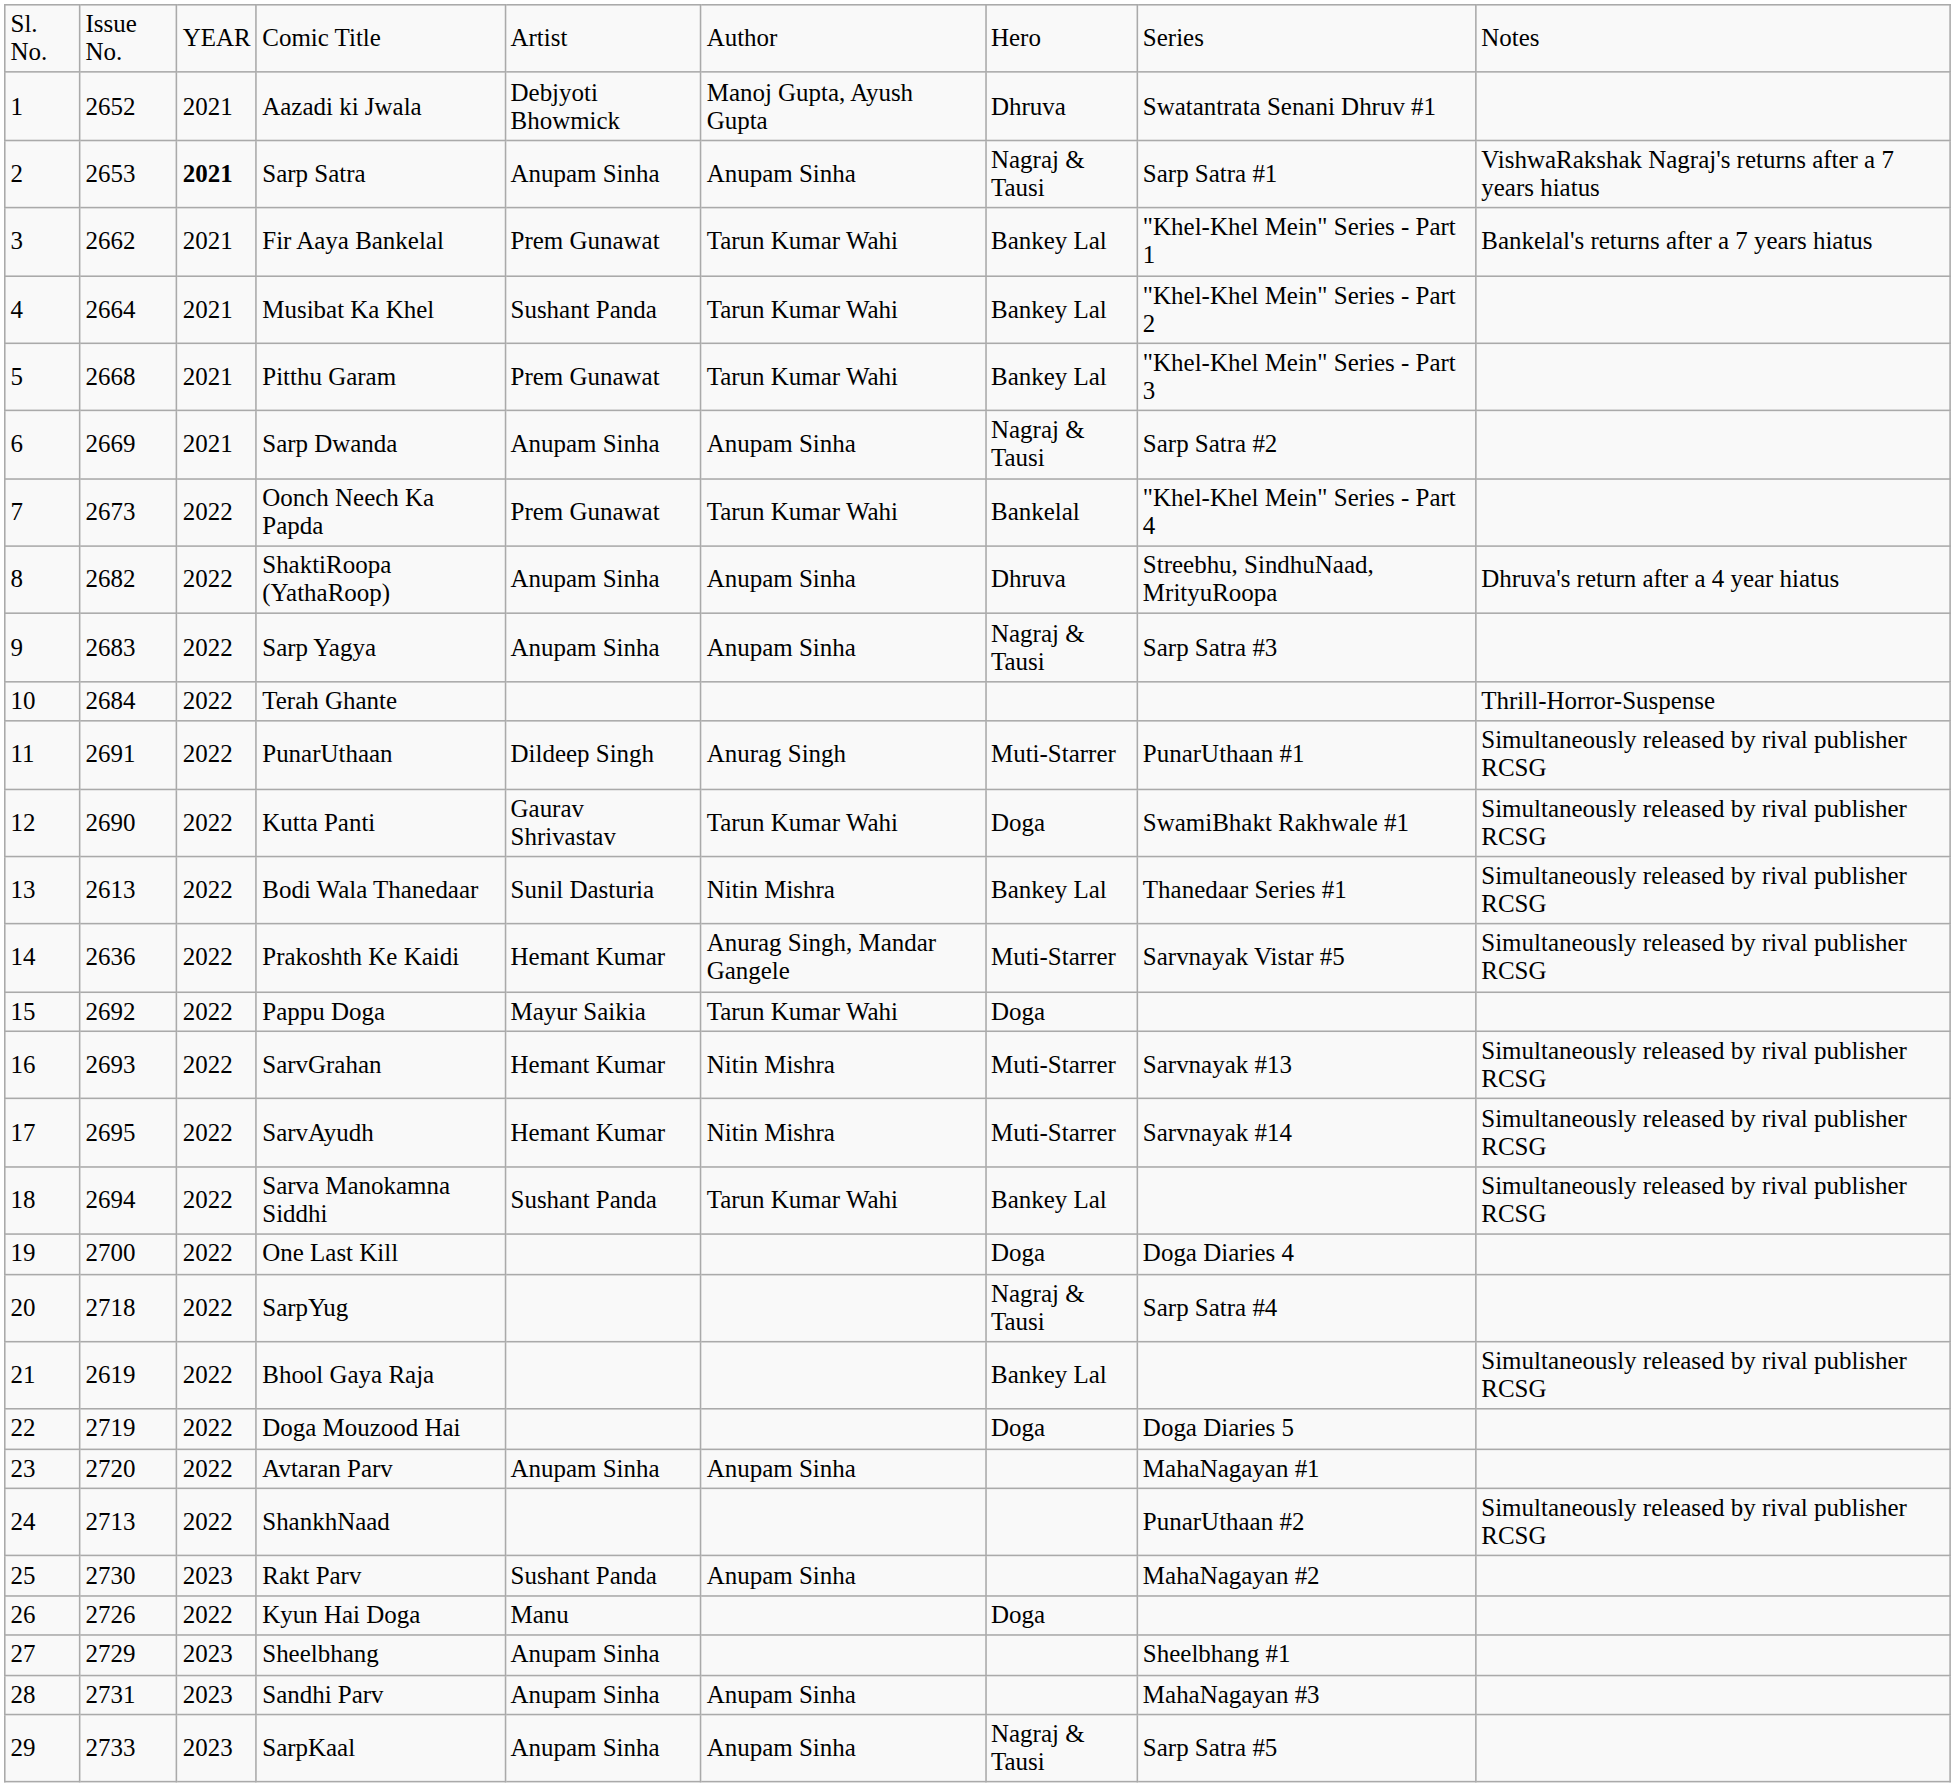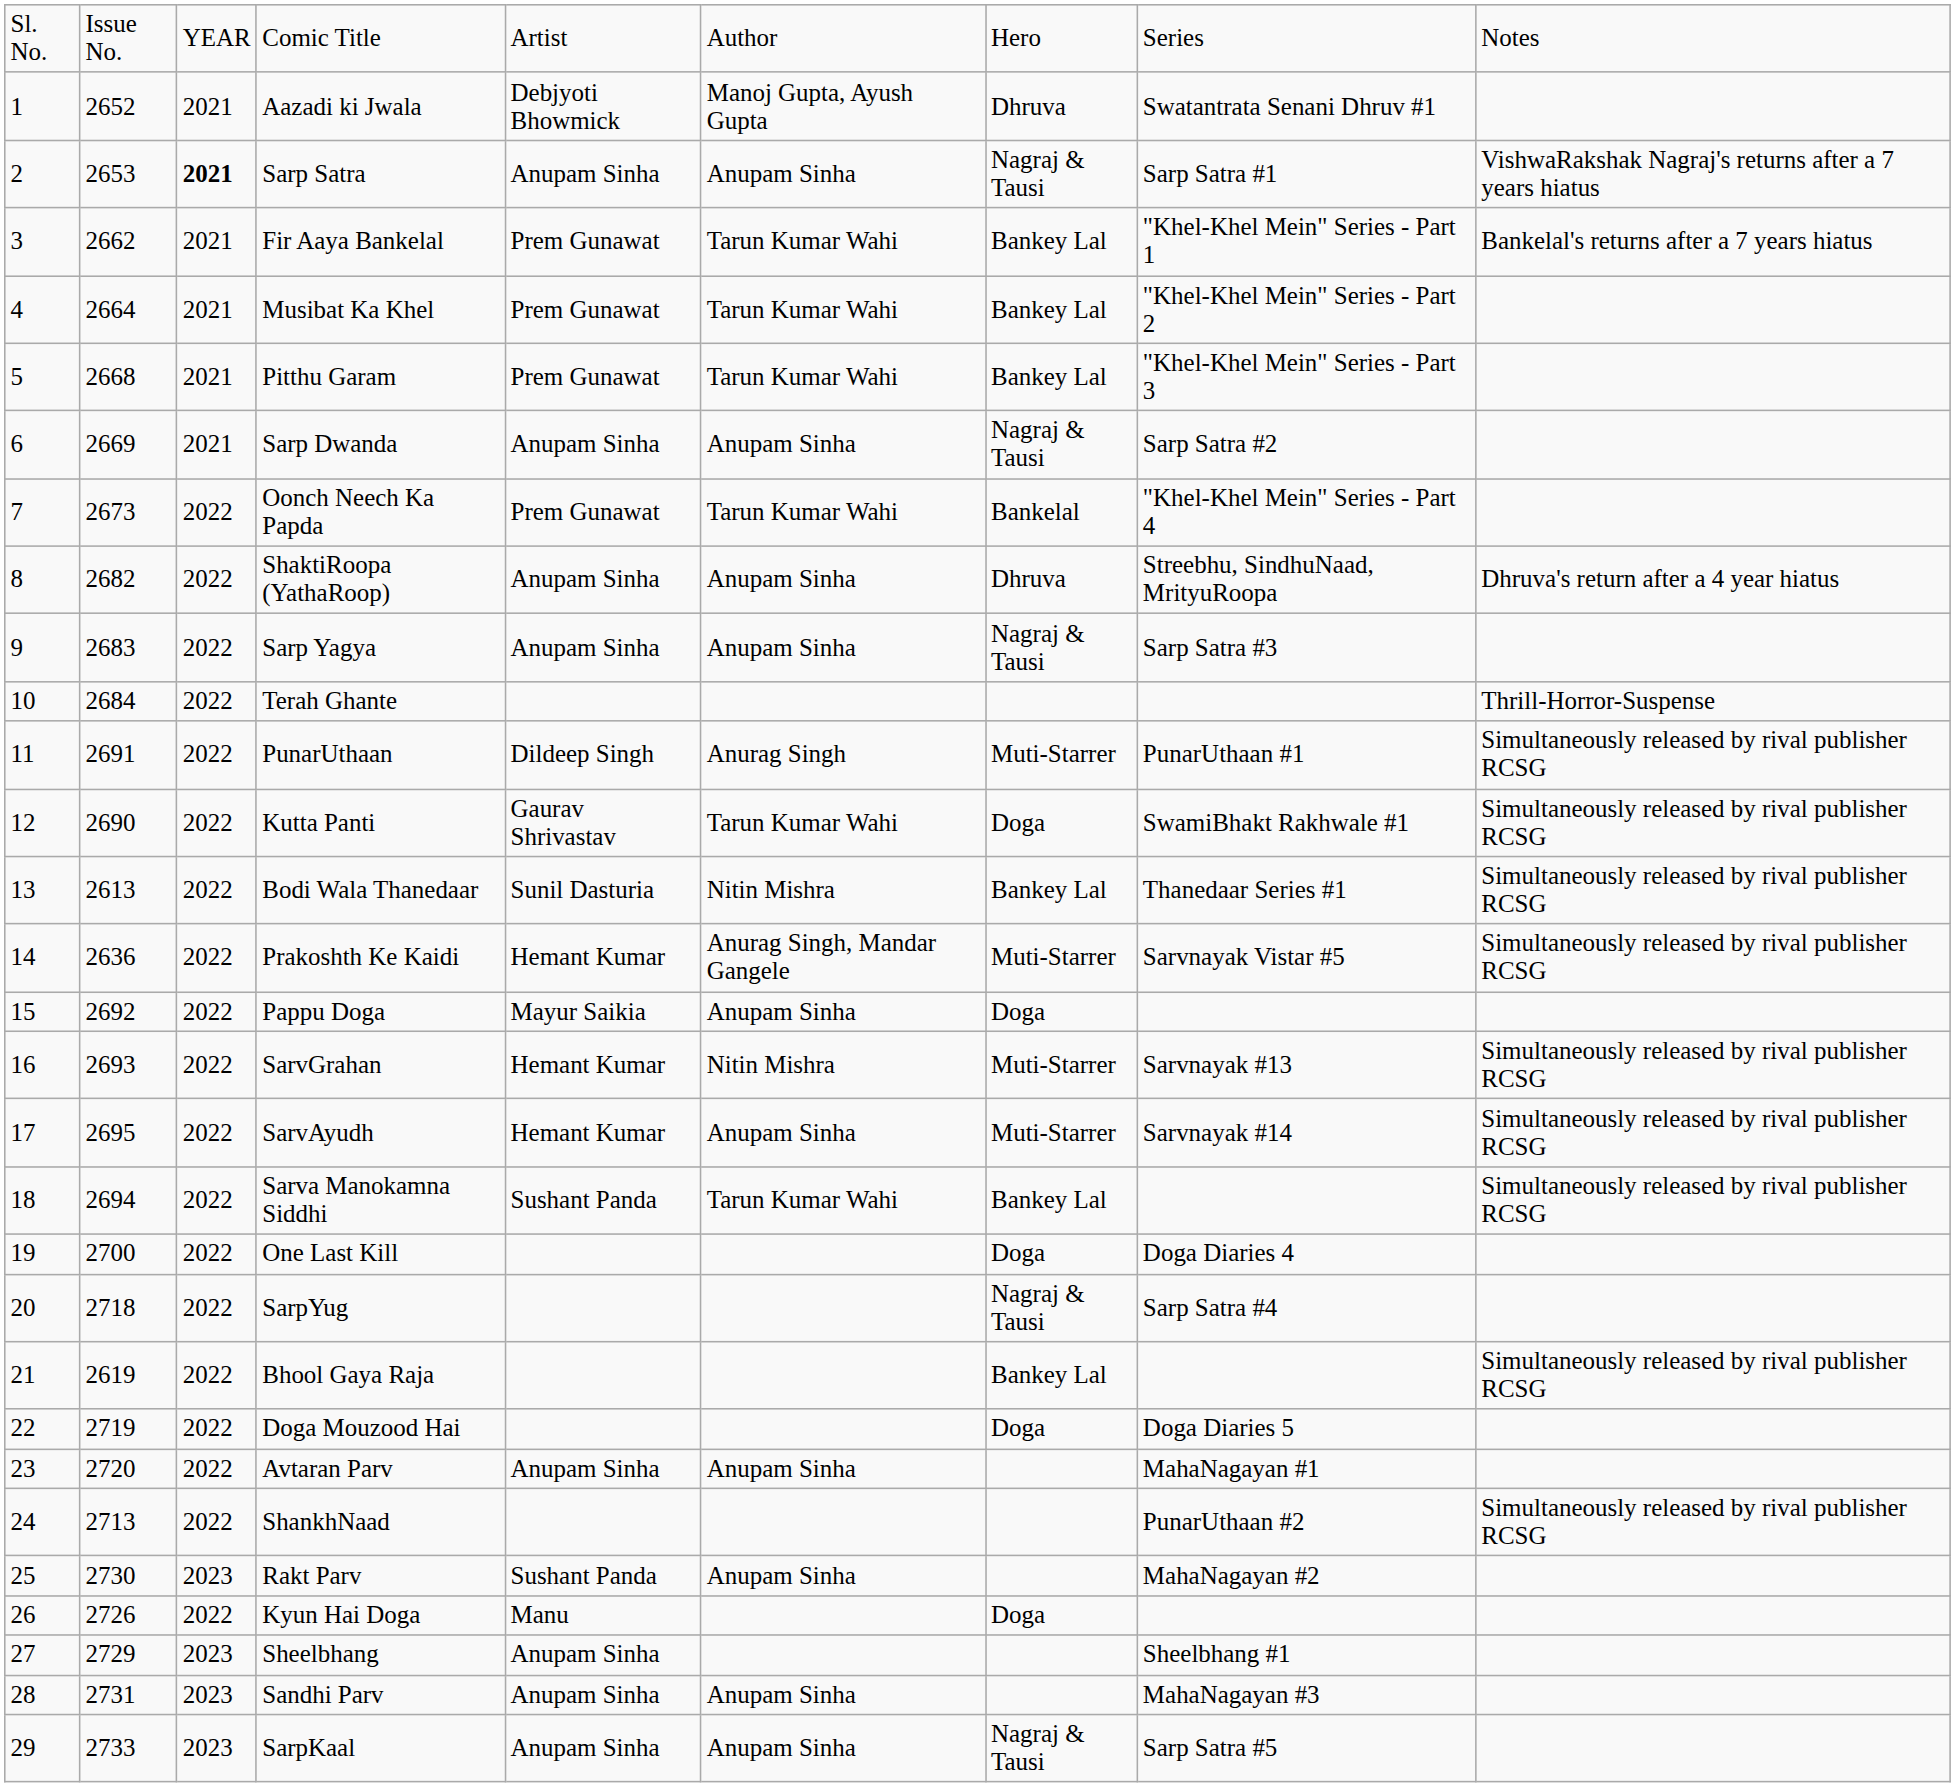 <table class="wikitable">
 <tr>
 <td>Sl.  No.</td>
 <td>Issue  No.</td>
 <td>YEAR</td>
 <td>Comic  Title</td>
 <td>Artist</td>
 <td>Author</td>
 <td>Hero</td>
 <td>Series</td>
 <td>Notes</td>
 </tr>
 <tr>
 <td>1</td>
 <td>2652</td>
 <td>2021</td>
 <td>Aazadi ki Jwala</td>
 <td>Debjyoti Bhowmick</td>
 <td>Manoj Gupta, Ayush Gupta</td>
 <td>Dhruva</td>
 <td>Swatantrata Senani Dhruv #1</td>
 <td></td>
 </tr>
 <tr>
 <td>2</td>
 <td>2653</td>
 <td><strong>2021</strong></td>
 <td>Sarp Satra</td>
 <td>Anupam Sinha</td>
 <td>Anupam Sinha</td>
 <td>Nagraj & Tausi</td>
 <td>Sarp Satra #1</td>
 <td>VishwaRakshak  Nagraj's returns after a 7 years hiatus</td>
 </tr>
 <tr>
 <td>3</td>
 <td>2662</td>
 <td>2021</td>
 <td>Fir Aaya Bankelal</td>
 <td>Prem Gunawat</td>
 <td>Tarun Kumar Wahi</td>
 <td>Bankey Lal</td>
 <td>"Khel-Khel Mein" Series  - Part 1</td>
 <td>Bankelal's  returns after a 7 years hiatus</td>
 </tr>
 <tr>
 <td>4</td>
 <td>2664</td>
 <td>2021</td>
 <td>Musibat Ka Khel</td>
-<td>Sushant Panda</td>
+<td>Prem Gunawat</td>
 <td>Tarun Kumar Wahi</td>
 <td>Bankey Lal</td>
 <td>"Khel-Khel Mein" Series  - Part 2</td>
 <td></td>
 </tr>
 <tr>
 <td>5</td>
 <td>2668</td>
 <td>2021</td>
 <td>Pitthu Garam</td>
 <td>Prem Gunawat</td>
 <td>Tarun Kumar Wahi</td>
 <td>Bankey Lal</td>
 <td>"Khel-Khel Mein" Series  - Part 3</td>
 <td></td>
 </tr>
 <tr>
 <td>6</td>
 <td>2669</td>
 <td>2021</td>
 <td>Sarp Dwanda</td>
 <td>Anupam Sinha</td>
 <td>Anupam Sinha</td>
 <td>Nagraj & Tausi</td>
 <td>Sarp Satra #2</td>
 <td></td>
 </tr>
 <tr>
 <td>7</td>
 <td>2673</td>
 <td>2022</td>
 <td>Oonch Neech Ka Papda</td>
 <td>Prem Gunawat</td>
 <td>Tarun Kumar Wahi</td>
 <td>Bankelal</td>
 <td>"Khel-Khel Mein" Series  - Part 4</td>
 <td></td>
 </tr>
 <tr>
 <td>8</td>
 <td>2682</td>
 <td>2022</td>
 <td>ShaktiRoopa (YathaRoop)</td>
 <td>Anupam Sinha</td>
 <td>Anupam Sinha</td>
 <td>Dhruva</td>
 <td>Streebhu, SindhuNaad, MrityuRoopa</td>
 <td>Dhruva's  return after a 4 year hiatus</td>
 </tr>
 <tr>
 <td>9</td>
 <td>2683</td>
 <td>2022</td>
 <td>Sarp Yagya</td>
 <td>Anupam Sinha</td>
 <td>Anupam Sinha</td>
 <td>Nagraj & Tausi</td>
 <td>Sarp Satra #3</td>
 <td></td>
 </tr>
 <tr>
 <td>10</td>
 <td>2684</td>
 <td>2022</td>
 <td>Terah Ghante</td>
 <td></td>
 <td></td>
 <td></td>
 <td></td>
 <td>Thrill-Horror-Suspense</td>
 </tr>
 <tr>
 <td>11</td>
 <td>2691</td>
 <td>2022</td>
 <td>PunarUthaan</td>
 <td>Dildeep Singh</td>
 <td>Anurag Singh</td>
 <td>Muti-Starrer</td>
 <td>PunarUthaan #1</td>
 <td>Simultaneously  released by rival publisher RCSG</td>
 </tr>
 <tr>
 <td>12</td>
 <td>2690</td>
 <td>2022</td>
 <td>Kutta Panti</td>
 <td>Gaurav Shrivastav</td>
 <td>Tarun Kumar Wahi</td>
 <td>Doga</td>
 <td>SwamiBhakt Rakhwale #1</td>
 <td>Simultaneously  released by rival publisher RCSG</td>
 </tr>
 <tr>
 <td>13</td>
 <td>2613</td>
 <td>2022</td>
 <td>Bodi Wala Thanedaar</td>
 <td>Sunil Dasturia</td>
 <td>Nitin Mishra</td>
 <td>Bankey Lal</td>
 <td>Thanedaar Series #1</td>
 <td>Simultaneously  released by rival publisher RCSG</td>
 </tr>
 <tr>
 <td>14</td>
 <td>2636</td>
 <td>2022</td>
 <td>Prakoshth Ke Kaidi</td>
 <td>Hemant Kumar</td>
 <td>Anurag Singh, Mandar Gangele</td>
 <td>Muti-Starrer</td>
 <td>Sarvnayak Vistar #5</td>
 <td>Simultaneously  released by rival publisher RCSG</td>
 </tr>
 <tr>
 <td>15</td>
 <td>2692</td>
 <td>2022</td>
 <td>Pappu Doga</td>
 <td>Mayur Saikia</td>
-<td>Tarun Kumar Wahi</td>
+<td>Anupam Sinha</td>
 <td>Doga</td>
 <td></td>
 <td></td>
 </tr>
 <tr>
 <td>16</td>
 <td>2693</td>
 <td>2022</td>
 <td>SarvGrahan</td>
 <td>Hemant Kumar</td>
 <td>Nitin Mishra</td>
 <td>Muti-Starrer</td>
 <td>Sarvnayak #13</td>
 <td>Simultaneously  released by rival publisher RCSG</td>
 </tr>
 <tr>
 <td>17</td>
 <td>2695</td>
 <td>2022</td>
 <td>SarvAyudh</td>
 <td>Hemant Kumar</td>
-<td>Nitin Mishra</td>
+<td>Anupam  Sinha</td>
 <td>Muti-Starrer</td>
 <td>Sarvnayak #14</td>
 <td>Simultaneously  released by rival publisher RCSG</td>
 </tr>
 <tr>
 <td>18</td>
 <td>2694</td>
 <td>2022</td>
 <td>Sarva Manokamna Siddhi</td>
 <td>Sushant Panda</td>
 <td>Tarun Kumar Wahi</td>
 <td>Bankey Lal</td>
 <td></td>
 <td>Simultaneously  released by rival publisher RCSG</td>
 </tr>
 <tr>
 <td>19</td>
 <td>2700</td>
 <td>2022</td>
 <td>One Last Kill</td>
 <td></td>
 <td></td>
 <td>Doga</td>
 <td>Doga Diaries 4</td>
 <td></td>
 </tr>
 <tr>
 <td>20</td>
 <td>2718</td>
 <td>2022</td>
 <td>SarpYug</td>
 <td></td>
 <td></td>
 <td>Nagraj & Tausi</td>
 <td>Sarp Satra #4</td>
 <td></td>
 </tr>
 <tr>
 <td>21</td>
 <td>2619</td>
 <td>2022</td>
 <td>Bhool Gaya Raja</td>
 <td></td>
 <td></td>
 <td>Bankey Lal</td>
 <td></td>
 <td>Simultaneously  released by rival publisher RCSG</td>
 </tr>
 <tr>
 <td>22</td>
 <td>2719</td>
 <td>2022</td>
 <td>Doga Mouzood Hai</td>
 <td></td>
 <td></td>
 <td>Doga</td>
 <td>Doga Diaries 5</td>
 <td></td>
 </tr>
 <tr>
 <td>23</td>
 <td>2720</td>
 <td>2022</td>
 <td>Avtaran  Parv</td>
 <td>Anupam  Sinha</td>
 <td>Anupam  Sinha</td>
 <td></td>
 <td>MahaNagayan #1</td>
 <td></td>
 </tr>
 <tr>
 <td>24</td>
 <td>2713</td>
 <td>2022</td>
 <td>ShankhNaad</td>
 <td></td>
 <td></td>
 <td></td>
 <td>PunarUthaan #2</td>
 <td>Simultaneously released by rival  publisher RCSG</td>
 </tr>
 <tr>
 <td>25</td>
 <td>2730</td>
 <td>2023</td>
 <td>Rakt Parv</td>
 <td>Sushant Panda</td>
 <td>Anupam Sinha</td>
 <td></td>
 <td>MahaNagayan  #2</td>
 <td></td>
 </tr>
 <tr>
 <td>26</td>
 <td>2726</td>
 <td>2022</td>
 <td>Kyun Hai Doga</td>
 <td>Manu</td>
 <td></td>
 <td>Doga</td>
 <td></td>
 <td></td>
 </tr>
 <tr>
 <td>27</td>
 <td>2729</td>
 <td>2023</td>
 <td>Sheelbhang</td>
 <td>Anupam Sinha</td>
 <td></td>
 <td></td>
 <td>Sheelbhang #1</td>
 <td></td>
 </tr>
 <tr>
 <td>28</td>
 <td>2731</td>
 <td>2023</td>
 <td>Sandhi  Parv</td>
 <td>Anupam  Sinha</td>
 <td>Anupam  Sinha</td>
 <td></td>
 <td>MahaNagayan  #3</td>
 <td></td>
 </tr>
 <tr>
 <td>29</td>
 <td>2733</td>
 <td>2023</td>
 <td>SarpKaal</td>
 <td>Anupam  Sinha</td>
 <td>Anupam  Sinha</td>
 <td>Nagraj  & Tausi</td>
 <td>Sarp  Satra #5</td>
 <td></td>
 </tr>
 </table>
